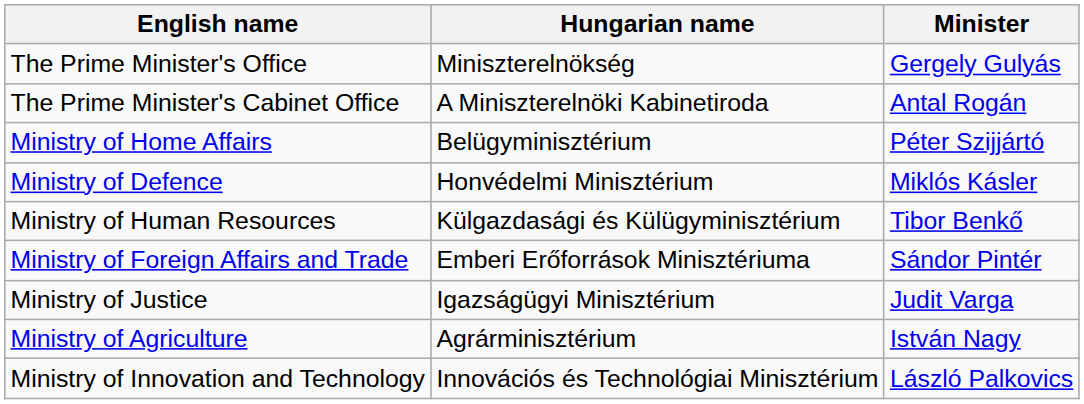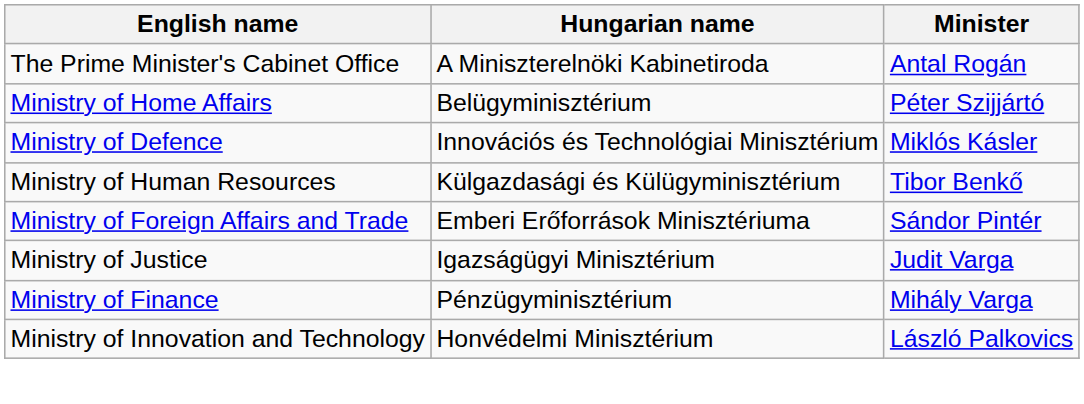 <table class="wikitable">
 <tr>
 <th>English name</th>
 <th>Hungarian name</th>
 <th>Minister</th>
-</tr>
-<tr>
-<td>The Prime Minister's Office</td>
-<td>Miniszterelnökség</td>
-<td><a href='#'>Gergely Gulyás</a></td>
 </tr>
 <tr>
 <td>The Prime Minister's Cabinet Office</td>
 <td>A Miniszterelnöki Kabinetiroda</td>
 <td><a href='#'>Antal Rogán</a></td>
 </tr>
 <tr>
 <td><a href='#'>Ministry of Home Affairs</a></td>
 <td>Belügyminisztérium</td>
 <td><a href='#'>Péter Szijjártó</a></td>
 </tr>
 <tr>
 <td><a href='#'>Ministry of Defence</a></td>
-<td>Honvédelmi Minisztérium</td>
+<td>Innovációs és Technológiai Minisztérium</td>
 <td><a href='#'>Miklós Kásler</a></td>
 </tr>
 <tr>
 <td>Ministry of Human Resources</td>
 <td>Külgazdasági és Külügyminisztérium</td>
 <td><a href='#'>Tibor Benkő</a></td>
 </tr>
 <tr>
 <td><a href='#'>Ministry of Foreign Affairs and Trade</a></td>
 <td>Emberi Erőforrások Minisztériuma</td>
 <td><a href='#'>Sándor Pintér</a></td>
 </tr>
 <tr>
 <td>Ministry of Justice</td>
 <td>Igazságügyi Minisztérium</td>
 <td><a href='#'>Judit Varga</a></td>
 </tr>
 <tr>
-<td><a href='#'>Ministry of Agriculture</a></td>
-<td>Agrárminisztérium</td>
-<td><a href='#'>István Nagy</a></td>
+<td><a href='#'>Ministry of Finance</a></td>
+<td>Pénzügyminisztérium</td>
+<td><a href='#'>Mihály Varga</a></td>
 </tr>
 <tr>
 <td>Ministry of Innovation and Technology</td>
-<td>Innovációs és Technológiai Minisztérium</td>
+<td>Honvédelmi Minisztérium</td>
 <td><a href='#'>László Palkovics</a></td>
 </tr>
 </table>
